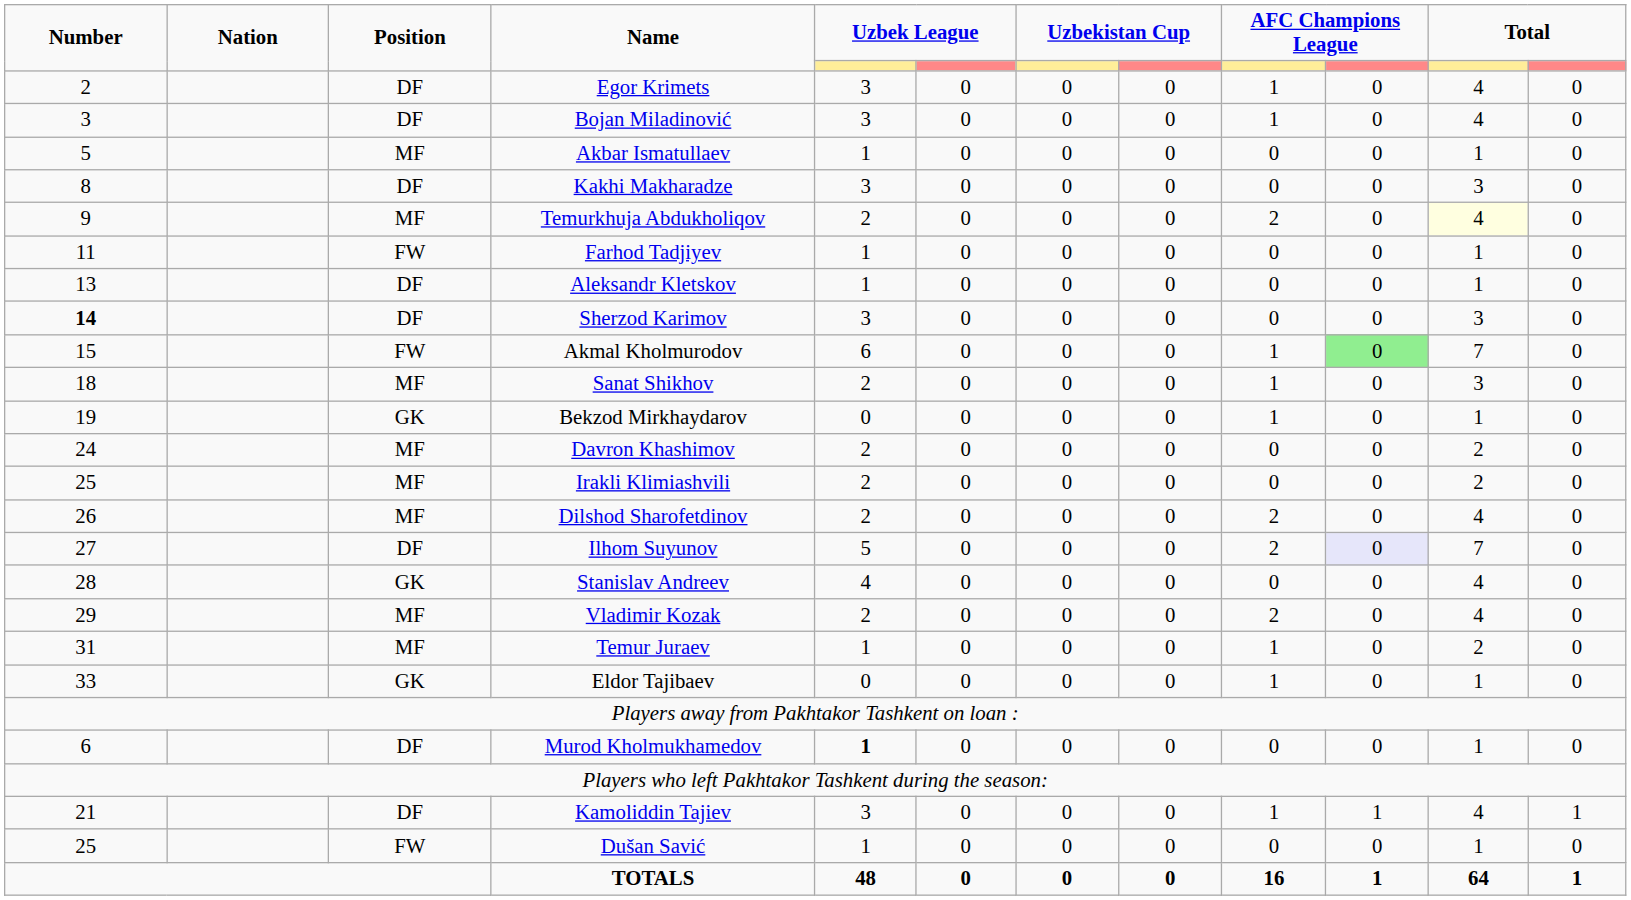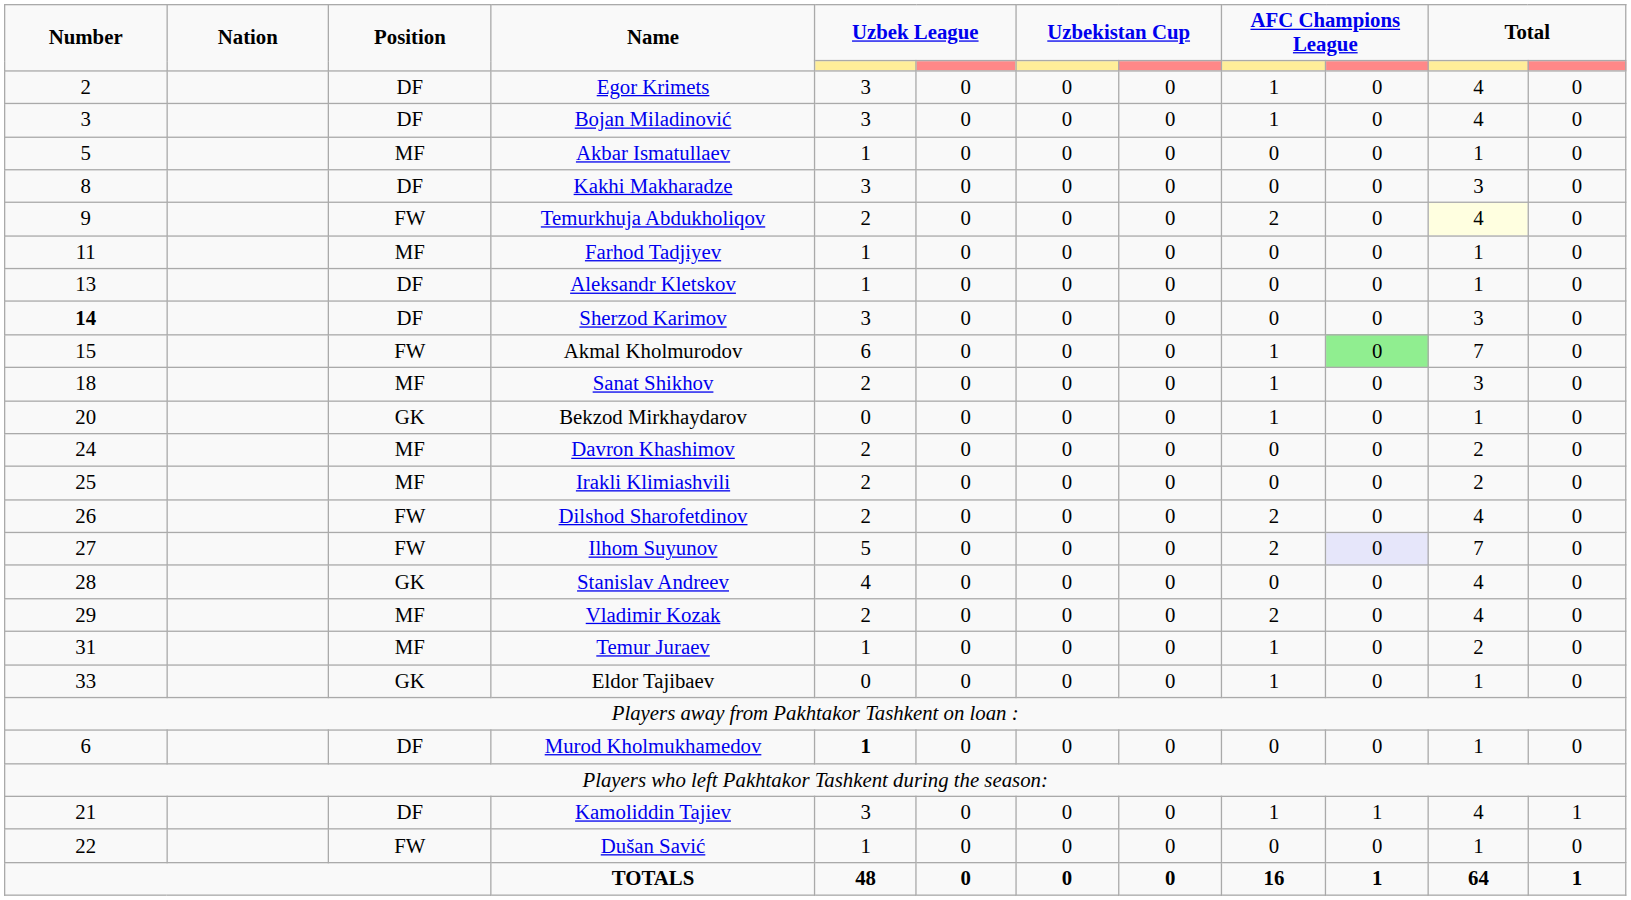 <table class="wikitable" style="font-size: 100%; text-align: center;">
 <tr>
 <td rowspan="2" width="10%" align="center"><strong>Number</strong></td>
 <td rowspan="2" width="10%" align="center"><strong>Nation</strong></td>
 <td rowspan="2" width="10%" align="center"><strong>Position</strong></td>
 <td rowspan="2" width="20%" align="center"><strong>Name</strong></td>
 <td colspan="2" align="center"><strong><a href='#'>Uzbek League</a></strong></td>
 <td colspan="2" align="center"><strong><a href='#'>Uzbekistan Cup</a></strong></td>
 <td colspan="2" align="center"><strong><a href='#'>AFC Champions League</a></strong></td>
 <td colspan="2" align="center"><strong>Total</strong></td>
 </tr>
 <tr>
 <th width=80 style="background: #FFEE99"></th>
 <th width=80 style="background: #FF8888"></th>
 <th width=80 style="background: #FFEE99"></th>
 <th width=80 style="background: #FF8888"></th>
 <th width=80 style="background: #FFEE99"></th>
 <th width=80 style="background: #FF8888"></th>
 <th width=80 style="background: #FFEE99"></th>
 <th width=80 style="background: #FF8888"></th>
 </tr>
 <tr>
 <td>2</td>
 <td></td>
 <td>DF</td>
 <td><a href='#'>Egor Krimets</a></td>
 <td>3</td>
 <td>0</td>
 <td>0</td>
 <td>0</td>
 <td>1</td>
 <td>0</td>
 <td>4</td>
 <td>0</td>
 </tr>
 <tr>
 <td>3</td>
 <td></td>
 <td>DF</td>
 <td><a href='#'>Bojan Miladinović</a></td>
 <td>3</td>
 <td>0</td>
 <td>0</td>
 <td>0</td>
 <td>1</td>
 <td>0</td>
 <td>4</td>
 <td>0</td>
 </tr>
 <tr>
 <td>5</td>
 <td></td>
 <td>MF</td>
 <td><a href='#'>Akbar Ismatullaev</a></td>
 <td>1</td>
 <td>0</td>
 <td>0</td>
 <td>0</td>
 <td>0</td>
 <td>0</td>
 <td>1</td>
 <td>0</td>
 </tr>
 <tr>
 <td>8</td>
 <td></td>
 <td>DF</td>
 <td><a href='#'>Kakhi Makharadze</a></td>
 <td>3</td>
 <td>0</td>
 <td>0</td>
 <td>0</td>
 <td>0</td>
 <td>0</td>
 <td>3</td>
 <td>0</td>
 </tr>
 <tr>
 <td>9</td>
 <td></td>
-<td>MF</td>
+<td>FW</td>
 <td><a href='#'>Temurkhuja Abdukholiqov</a></td>
 <td>2</td>
 <td>0</td>
 <td>0</td>
 <td>0</td>
 <td>2</td>
 <td>0</td>
 <td style="background: lightyellow;">4</td>
 <td>0</td>
 </tr>
 <tr>
 <td>11</td>
 <td></td>
-<td>FW</td>
+<td>MF</td>
 <td><a href='#'>Farhod Tadjiyev</a></td>
 <td>1</td>
 <td>0</td>
 <td>0</td>
 <td>0</td>
 <td>0</td>
 <td>0</td>
 <td>1</td>
 <td>0</td>
 </tr>
 <tr>
 <td>13</td>
 <td></td>
 <td>DF</td>
 <td><a href='#'>Aleksandr Kletskov</a></td>
 <td>1</td>
 <td>0</td>
 <td>0</td>
 <td>0</td>
 <td>0</td>
 <td>0</td>
 <td>1</td>
 <td>0</td>
 </tr>
 <tr>
 <td><strong>14</strong></td>
 <td></td>
 <td>DF</td>
 <td><a href='#'>Sherzod Karimov</a></td>
 <td>3</td>
 <td>0</td>
 <td>0</td>
 <td>0</td>
 <td>0</td>
 <td>0</td>
 <td>3</td>
 <td>0</td>
 </tr>
 <tr>
 <td>15</td>
 <td></td>
 <td>FW</td>
 <td>Akmal Kholmurodov</td>
 <td>6</td>
 <td>0</td>
 <td>0</td>
 <td>0</td>
 <td>1</td>
 <td style="background: lightgreen;">0</td>
 <td>7</td>
 <td>0</td>
 </tr>
 <tr>
 <td>18</td>
 <td></td>
 <td>MF</td>
 <td><a href='#'>Sanat Shikhov</a></td>
 <td>2</td>
 <td>0</td>
 <td>0</td>
 <td>0</td>
 <td>1</td>
 <td>0</td>
 <td>3</td>
 <td>0</td>
 </tr>
 <tr>
-<td>19</td>
+<td>20</td>
 <td></td>
 <td>GK</td>
 <td>Bekzod Mirkhaydarov</td>
 <td>0</td>
 <td>0</td>
 <td>0</td>
 <td>0</td>
 <td>1</td>
 <td>0</td>
 <td>1</td>
 <td>0</td>
 </tr>
 <tr>
 <td>24</td>
 <td></td>
 <td>MF</td>
 <td><a href='#'>Davron Khashimov</a></td>
 <td>2</td>
 <td>0</td>
 <td>0</td>
 <td>0</td>
 <td>0</td>
 <td>0</td>
 <td>2</td>
 <td>0</td>
 </tr>
 <tr>
 <td>25</td>
 <td></td>
 <td>MF</td>
 <td><a href='#'>Irakli Klimiashvili</a></td>
 <td>2</td>
 <td>0</td>
 <td>0</td>
 <td>0</td>
 <td>0</td>
 <td>0</td>
 <td>2</td>
 <td>0</td>
 </tr>
 <tr>
 <td>26</td>
 <td></td>
-<td>MF</td>
+<td>FW</td>
 <td><a href='#'>Dilshod Sharofetdinov</a></td>
 <td>2</td>
 <td>0</td>
 <td>0</td>
 <td>0</td>
 <td>2</td>
 <td>0</td>
 <td>4</td>
 <td>0</td>
 </tr>
 <tr>
 <td>27</td>
 <td></td>
-<td>DF</td>
+<td>FW</td>
 <td><a href='#'>Ilhom Suyunov</a></td>
 <td>5</td>
 <td>0</td>
 <td>0</td>
 <td>0</td>
 <td>2</td>
 <td style="background: lavender;">0</td>
 <td>7</td>
 <td>0</td>
 </tr>
 <tr>
 <td>28</td>
 <td></td>
 <td>GK</td>
 <td><a href='#'>Stanislav Andreev</a></td>
 <td>4</td>
 <td>0</td>
 <td>0</td>
 <td>0</td>
 <td>0</td>
 <td>0</td>
 <td>4</td>
 <td>0</td>
 </tr>
 <tr>
 <td>29</td>
 <td></td>
 <td>MF</td>
 <td><a href='#'>Vladimir Kozak</a></td>
 <td>2</td>
 <td>0</td>
 <td>0</td>
 <td>0</td>
 <td>2</td>
 <td>0</td>
 <td>4</td>
 <td>0</td>
 </tr>
 <tr>
 <td>31</td>
 <td></td>
 <td>MF</td>
 <td><a href='#'>Temur Juraev</a></td>
 <td>1</td>
 <td>0</td>
 <td>0</td>
 <td>0</td>
 <td>1</td>
 <td>0</td>
 <td>2</td>
 <td>0</td>
 </tr>
 <tr>
 <td>33</td>
 <td></td>
 <td>GK</td>
 <td>Eldor Tajibaev</td>
 <td>0</td>
 <td>0</td>
 <td>0</td>
 <td>0</td>
 <td>1</td>
 <td>0</td>
 <td>1</td>
 <td>0</td>
 </tr>
 <tr>
 <td colspan="14"><em>Players away from Pakhtakor Tashkent on loan :</em></td>
 </tr>
 <tr>
 <td>6</td>
 <td></td>
 <td>DF</td>
 <td><a href='#'>Murod Kholmukhamedov</a></td>
 <td><strong>1</strong></td>
 <td>0</td>
 <td>0</td>
 <td>0</td>
 <td>0</td>
 <td>0</td>
 <td>1</td>
 <td>0</td>
 </tr>
 <tr>
 <td colspan="14"><em>Players who left Pakhtakor Tashkent during the season:</em></td>
 </tr>
 <tr>
 <td>21</td>
 <td></td>
 <td>DF</td>
 <td><a href='#'>Kamoliddin Tajiev</a></td>
 <td>3</td>
 <td>0</td>
 <td>0</td>
 <td>0</td>
 <td>1</td>
 <td>1</td>
 <td>4</td>
 <td>1</td>
 </tr>
 <tr>
-<td>25</td>
+<td>22</td>
 <td></td>
 <td>FW</td>
 <td><a href='#'>Dušan Savić</a></td>
 <td>1</td>
 <td>0</td>
 <td>0</td>
 <td>0</td>
 <td>0</td>
 <td>0</td>
 <td>1</td>
 <td>0</td>
 </tr>
 <tr>
 <td colspan="3"></td>
 <td><strong>TOTALS</strong></td>
 <td><strong>48</strong></td>
 <td><strong>0</strong></td>
 <td><strong>0</strong></td>
 <td><strong>0</strong></td>
 <td><strong>16</strong></td>
 <td><strong>1</strong></td>
 <td><strong>64</strong></td>
 <td><strong>1</strong></td>
 </tr>
 </table>
